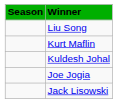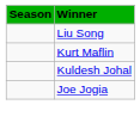 <table class="wikitable" style="margin: auto">
 <tr>
 <th style="text-align: center; background-color: #00af00">Season</th>
 <th style="text-align: left; background-color: #00af00">Winner</th>
 </tr>
 <tr>
 <td></td>
 <td> <a href='#'>Liu Song</a></td>
 </tr>
 <tr>
 <td></td>
 <td> <a href='#'>Kurt Maflin</a></td>
 </tr>
 <tr>
 <td></td>
 <td> <a href='#'>Kuldesh Johal</a></td>
 </tr>
 <tr>
 <td></td>
 <td> <a href='#'>Joe Jogia</a></td>
 </tr>
-<tr>
-<td></td>
-<td> <a href='#'>Jack Lisowski</a></td>
-</tr>
 </table>
